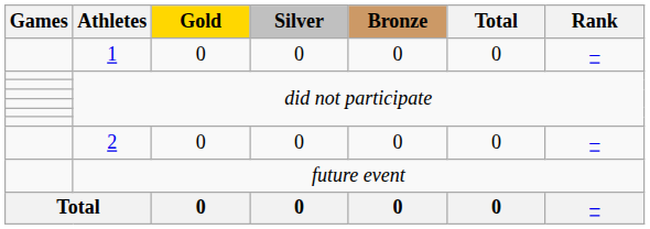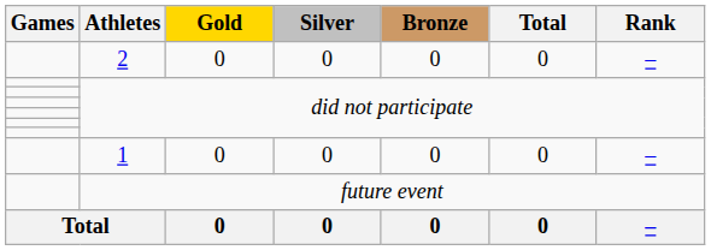 <table class="wikitable" style="text-align:center; font-size:90%;">
 <tr>
 <th>Games</th>
 <th>Athletes</th>
 <td style="background:gold; width:4.5em; font-weight:bold;">Gold</td>
 <td style="background:silver; width:4.5em; font-weight:bold;">Silver</td>
 <td style="background:#cc9966; width:4.5em; font-weight:bold;">Bronze</td>
 <th style="width:4.5em; font-weight:bold;">Total</th>
 <th style="width:4.5em; font-weight:bold;">Rank</th>
 </tr>
 <tr>
 <td align=left></td>
-<td><a href='#'>1</a></td>
+<td><a href='#'>2</a></td>
 <td>0</td>
 <td>0</td>
 <td>0</td>
 <td>0</td>
 <td><a href='#'>–</a></td>
 </tr>
 <tr>
 <td align=left></td>
 <td colspan=6; rowspan=6><em>did not participate</em></td>
 </tr>
 <tr>
 <td align=left></td>
 </tr>
 <tr>
 <td align=left></td>
 </tr>
 <tr>
 <td align=left></td>
 </tr>
 <tr>
 <td align=left></td>
 </tr>
 <tr>
 <td align=left></td>
 </tr>
 <tr>
 <td align=left></td>
-<td><a href='#'>2</a></td>
+<td><a href='#'>1</a></td>
 <td>0</td>
 <td>0</td>
 <td>0</td>
 <td>0</td>
 <td><a href='#'>–</a></td>
 </tr>
 <tr>
 <td align=left></td>
 <td colspan=6><em>future event</em></td>
 </tr>
 <tr>
 <th colspan=2>Total</th>
 <th>0</th>
 <th>0</th>
 <th>0</th>
 <th>0</th>
 <th><a href='#'>–</a></th>
 </tr>
 </table>
